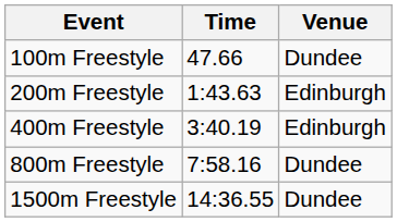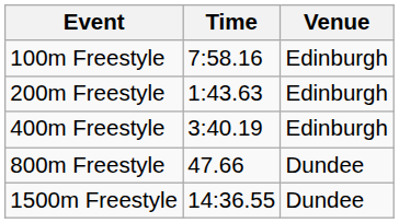 <table class="wikitable">
 <tr>
 <th>Event</th>
 <th>Time</th>
 <th>Venue</th>
 </tr>
 <tr>
 <td>100m Freestyle</td>
-<td>47.66</td>
-<td>Dundee</td>
+<td>7:58.16</td>
+<td>Edinburgh</td>
 </tr>
 <tr>
 <td>200m Freestyle</td>
 <td>1:43.63</td>
 <td>Edinburgh</td>
 </tr>
 <tr>
 <td>400m Freestyle</td>
 <td>3:40.19</td>
 <td>Edinburgh</td>
 </tr>
 <tr>
 <td>800m Freestyle</td>
-<td>7:58.16</td>
+<td>47.66</td>
 <td>Dundee</td>
 </tr>
 <tr>
 <td>1500m Freestyle</td>
 <td>14:36.55</td>
 <td>Dundee</td>
 </tr>
 </table>
